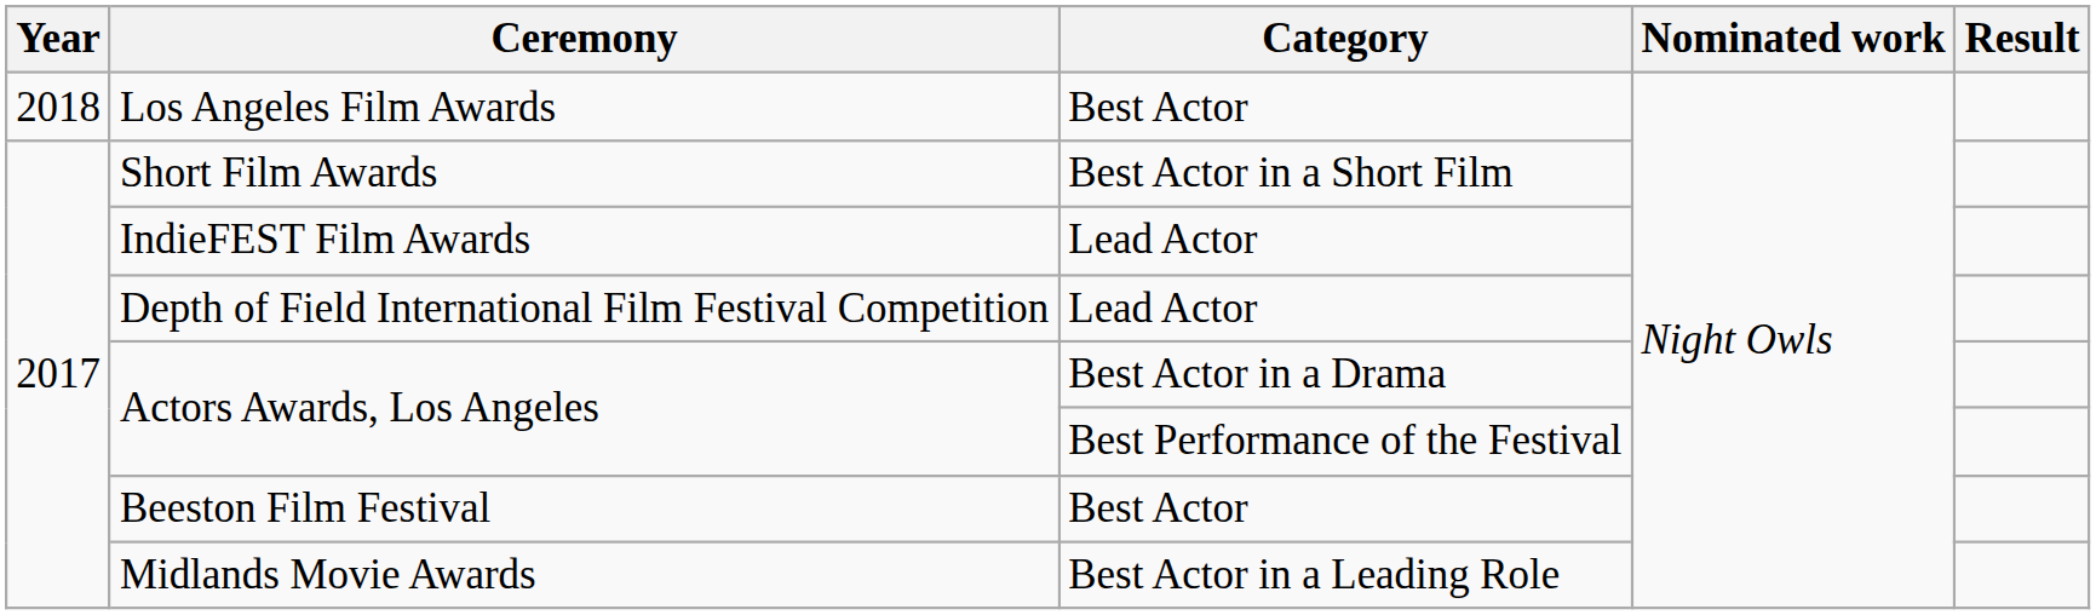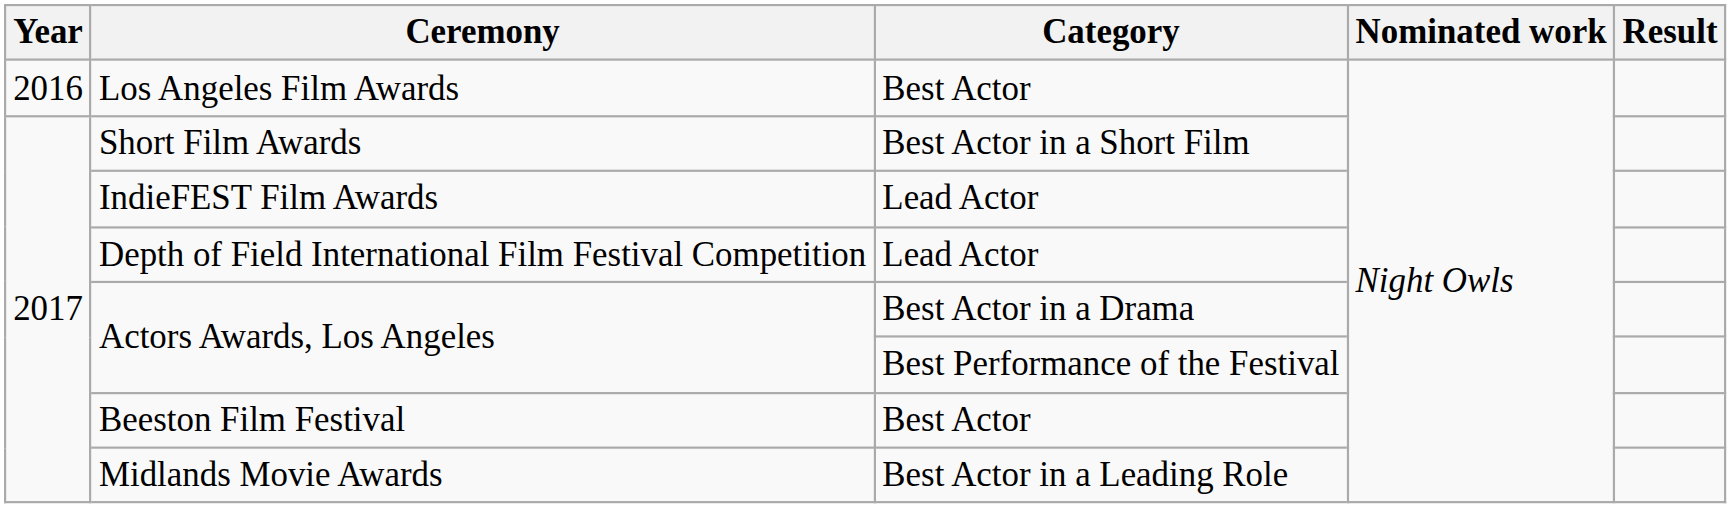 <table class="wikitable">
 <tr>
 <th>Year</th>
 <th>Ceremony</th>
 <th>Category</th>
 <th>Nominated work</th>
 <th>Result</th>
 </tr>
 <tr>
-<td>2018</td>
+<td>2016</td>
 <td>Los Angeles Film Awards</td>
 <td>Best Actor</td>
 <td rowspan="8"><em>Night Owls</em></td>
 <td></td>
 </tr>
 <tr>
 <td rowspan="7">2017</td>
 <td>Short Film Awards</td>
 <td>Best Actor in a Short Film</td>
 <td></td>
 </tr>
 <tr>
 <td>IndieFEST Film Awards</td>
 <td>Lead Actor</td>
 <td></td>
 </tr>
 <tr>
 <td>Depth of Field International Film Festival Competition</td>
 <td>Lead Actor</td>
 <td></td>
 </tr>
 <tr>
 <td rowspan="2">Actors Awards, Los Angeles</td>
 <td>Best Actor in a Drama</td>
 <td></td>
 </tr>
 <tr>
 <td>Best Performance of the Festival</td>
 <td></td>
 </tr>
 <tr>
 <td>Beeston Film Festival</td>
 <td>Best Actor</td>
 <td></td>
 </tr>
 <tr>
 <td>Midlands Movie Awards</td>
 <td>Best Actor in a Leading Role</td>
 <td></td>
 </tr>
 </table>
